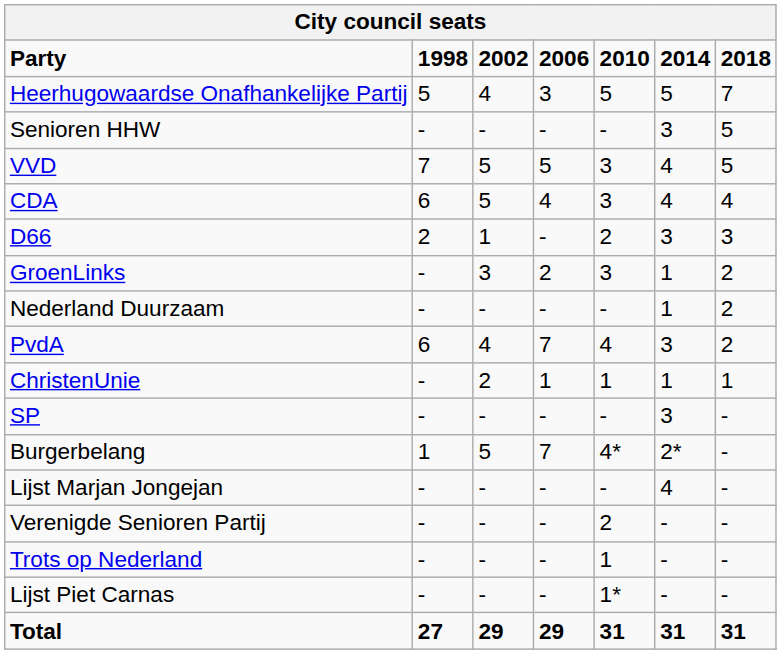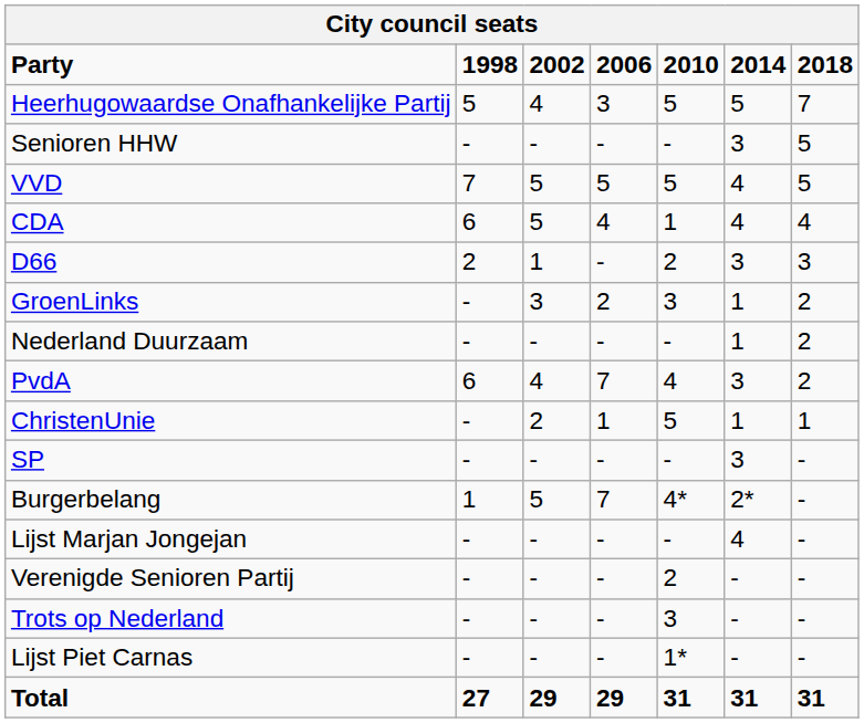 <table class="wikitable">
 <tr>
 <th colspan="16"><strong>City council seats</strong></th>
 </tr>
 <tr>
 <td><strong>Party</strong></td>
 <td><strong>1998</strong></td>
 <td><strong>2002</strong></td>
 <td><strong>2006</strong></td>
 <td><strong>2010</strong></td>
 <td><strong>2014</strong></td>
 <td><strong>2018</strong></td>
 </tr>
 <tr>
 <td><a href='#'>Heerhugowaardse Onafhankelijke Partij</a></td>
 <td>5</td>
 <td>4</td>
 <td>3</td>
 <td>5</td>
 <td>5</td>
 <td>7</td>
 </tr>
 <tr>
 <td>Senioren HHW</td>
 <td>-</td>
 <td>-</td>
 <td>-</td>
 <td>-</td>
 <td>3</td>
 <td>5</td>
 </tr>
 <tr>
 <td><a href='#'>VVD</a></td>
 <td>7</td>
 <td>5</td>
 <td>5</td>
-<td>3</td>
+<td>5</td>
 <td>4</td>
 <td>5</td>
 </tr>
 <tr>
 <td><a href='#'>CDA</a></td>
 <td>6</td>
 <td>5</td>
 <td>4</td>
-<td>3</td>
+<td>1</td>
 <td>4</td>
 <td>4</td>
 </tr>
 <tr>
 <td><a href='#'>D66</a></td>
 <td>2</td>
 <td>1</td>
 <td>-</td>
 <td>2</td>
 <td>3</td>
 <td>3</td>
 </tr>
 <tr>
 <td><a href='#'>GroenLinks</a></td>
 <td>-</td>
 <td>3</td>
 <td>2</td>
 <td>3</td>
 <td>1</td>
 <td>2</td>
 </tr>
 <tr>
 <td>Nederland Duurzaam</td>
 <td>-</td>
 <td>-</td>
 <td>-</td>
 <td>-</td>
 <td>1</td>
 <td>2</td>
 </tr>
 <tr>
 <td><a href='#'>PvdA</a></td>
 <td>6</td>
 <td>4</td>
 <td>7</td>
 <td>4</td>
 <td>3</td>
 <td>2</td>
 </tr>
 <tr>
 <td><a href='#'>ChristenUnie</a></td>
 <td>-</td>
 <td>2</td>
 <td>1</td>
-<td>1</td>
+<td>5</td>
 <td>1</td>
 <td>1</td>
 </tr>
 <tr>
 <td><a href='#'>SP</a></td>
 <td>-</td>
 <td>-</td>
 <td>-</td>
 <td>-</td>
 <td>3</td>
 <td>-</td>
 </tr>
 <tr>
 <td>Burgerbelang</td>
 <td>1</td>
 <td>5</td>
 <td>7</td>
 <td>4*</td>
 <td>2*</td>
 <td>-</td>
 </tr>
 <tr>
 <td>Lijst Marjan Jongejan</td>
 <td>-</td>
 <td>-</td>
 <td>-</td>
 <td>-</td>
 <td>4</td>
 <td>-</td>
 </tr>
 <tr>
 <td>Verenigde Senioren Partij</td>
 <td>-</td>
 <td>-</td>
 <td>-</td>
 <td>2</td>
 <td>-</td>
 <td>-</td>
 </tr>
 <tr>
 <td><a href='#'>Trots op Nederland</a></td>
 <td>-</td>
 <td>-</td>
 <td>-</td>
-<td>1</td>
+<td>3</td>
 <td>-</td>
 <td>-</td>
 </tr>
 <tr>
 <td>Lijst Piet Carnas</td>
 <td>-</td>
 <td>-</td>
 <td>-</td>
 <td>1*</td>
 <td>-</td>
 <td>-</td>
 </tr>
 <tr>
 <td><strong>Total</strong></td>
 <td><strong>27</strong></td>
 <td><strong>29</strong></td>
 <td><strong>29</strong></td>
 <td><strong>31</strong></td>
 <td><strong>31</strong></td>
 <td><strong>31</strong></td>
 </tr>
 </table>
